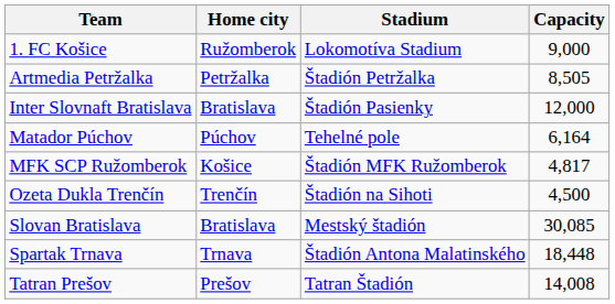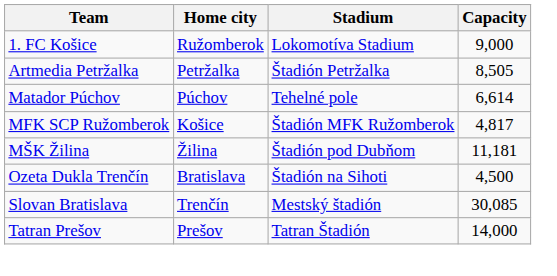 <table class="wikitable sortable">
 <tr>
 <th>Team</th>
 <th>Home city</th>
 <th>Stadium</th>
 <th>Capacity</th>
 </tr>
 <tr>
 <td><a href='#'>1. FC Košice</a></td>
 <td><a href='#'>Ružomberok</a></td>
 <td><a href='#'>Lokomotíva Stadium</a></td>
 <td align="center">9,000</td>
 </tr>
 <tr>
 <td><a href='#'>Artmedia Petržalka</a></td>
 <td><a href='#'>Petržalka</a></td>
 <td><a href='#'>Štadión Petržalka</a></td>
 <td align="center">8,505</td>
 </tr>
 <tr>
-<td><a href='#'>Inter Slovnaft Bratislava</a></td>
-<td><a href='#'>Bratislava</a></td>
-<td><a href='#'>Štadión Pasienky</a></td>
-<td align="center">12,000</td>
-</tr>
-<tr>
 <td><a href='#'>Matador Púchov</a></td>
 <td><a href='#'>Púchov</a></td>
 <td><a href='#'>Tehelné pole</a></td>
-<td align="center">6,164</td>
+<td align="center">6,614</td>
 </tr>
 <tr>
 <td><a href='#'>MFK SCP Ružomberok</a></td>
 <td><a href='#'>Košice</a></td>
 <td><a href='#'>Štadión MFK Ružomberok</a></td>
 <td align="center">4,817</td>
 </tr>
 <tr>
+<td><a href='#'>MŠK Žilina</a></td>
+<td><a href='#'>Žilina</a></td>
+<td><a href='#'>Štadión pod Dubňom</a></td>
+<td align="center">11,181</td>
+</tr>
+<tr>
 <td><a href='#'>Ozeta Dukla Trenčín</a></td>
-<td><a href='#'>Trenčín</a></td>
+<td><a href='#'>Bratislava</a></td>
 <td><a href='#'>Štadión na Sihoti</a></td>
 <td align="center">4,500</td>
 </tr>
 <tr>
 <td><a href='#'>Slovan Bratislava</a></td>
-<td><a href='#'>Bratislava</a></td>
+<td><a href='#'>Trenčín</a></td>
 <td><a href='#'>Mestský štadión</a></td>
 <td align="center">30,085</td>
-</tr>
-<tr>
-<td><a href='#'>Spartak Trnava</a></td>
-<td><a href='#'>Trnava</a></td>
-<td><a href='#'>Štadión Antona Malatinského</a></td>
-<td align="center">18,448</td>
 </tr>
 <tr>
 <td><a href='#'>Tatran Prešov</a></td>
 <td><a href='#'>Prešov</a></td>
 <td><a href='#'>Tatran Štadión</a></td>
-<td align="center">14,008</td>
+<td align="center">14,000</td>
 </tr>
 </table>
